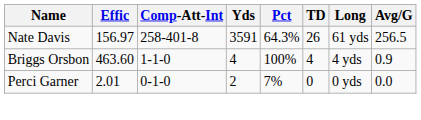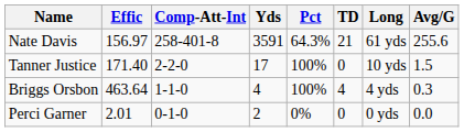 <table class="wikitable" style="white-space:nowrap;">
 <tr>
 <th>Name</th>
 <th><a href='#'>Effic</a></th>
 <th><a href='#'>Comp</a>-Att-<a href='#'>Int</a></th>
 <th>Yds</th>
 <th><a href='#'>Pct</a></th>
 <th>TD</th>
 <th>Long</th>
 <th>Avg/G</th>
 </tr>
 <tr>
 <td>Nate Davis</td>
 <td>156.97</td>
 <td>258-401-8</td>
 <td>3591</td>
 <td>64.3%</td>
-<td>26</td>
+<td>21</td>
 <td>61 yds</td>
-<td>256.5</td>
+<td>255.6</td>
+</tr>
+<tr>
+<td>Tanner Justice</td>
+<td>171.40</td>
+<td>2-2-0</td>
+<td>17</td>
+<td>100%</td>
+<td>0</td>
+<td>10 yds</td>
+<td>1.5</td>
 </tr>
 <tr>
 <td>Briggs Orsbon</td>
-<td>463.60</td>
+<td>463.64</td>
 <td>1-1-0</td>
 <td>4</td>
 <td>100%</td>
 <td>4</td>
 <td>4 yds</td>
-<td>0.9</td>
+<td>0.3</td>
 </tr>
 <tr>
 <td>Perci Garner</td>
 <td>2.01</td>
 <td>0-1-0</td>
 <td>2</td>
-<td>7%</td>
+<td>0%</td>
 <td>0</td>
 <td>0 yds</td>
 <td>0.0</td>
 </tr>
 </table>
